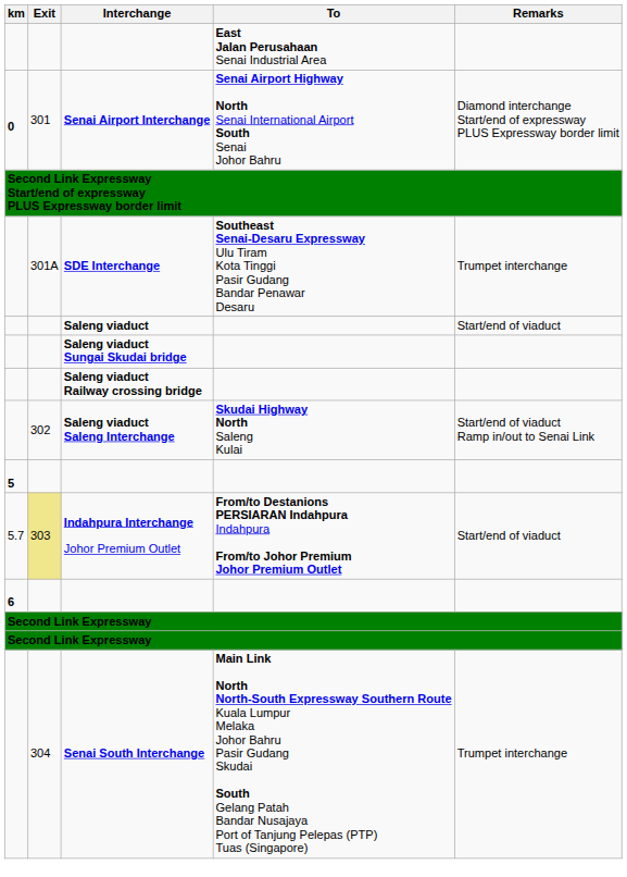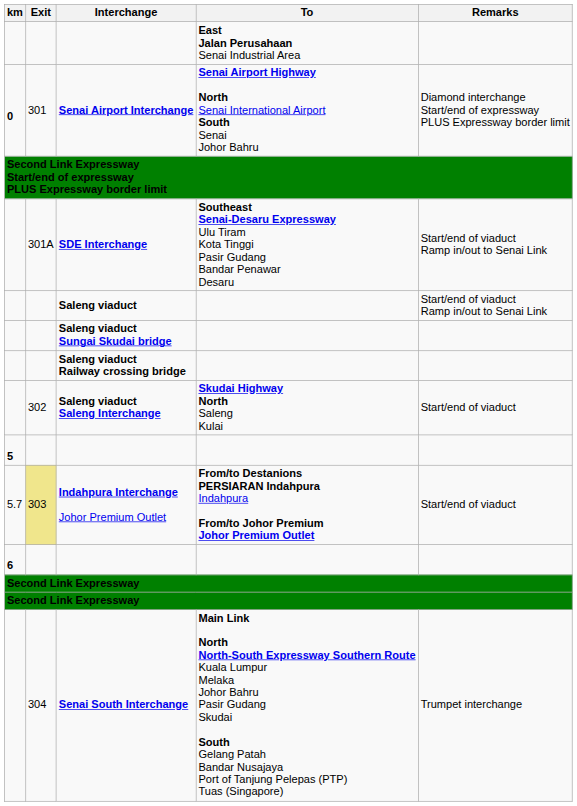 <table class=wikitable>
 <tr>
 <th>km</th>
 <th>Exit</th>
 <th>Interchange</th>
 <th>To</th>
 <th>Remarks</th>
 </tr>
 <tr>
 <td></td>
 <td></td>
 <td></td>
 <td><strong>East</strong><br><strong>Jalan Perusahaan</strong><br>Senai Industrial Area</td>
 <td></td>
 </tr>
 <tr>
 <td><br><strong>0</strong></td>
 <td>301</td>
 <td><strong><a href='#'>Senai Airport Interchange</a></strong></td>
 <td> <strong><a href='#'>Senai Airport Highway</a></strong><br><br><strong>North</strong><br> <a href='#'>Senai International Airport</a> <br><strong>South</strong><br> Senai<br> Johor Bahru</td>
 <td>Diamond interchange<br>Start/end of expressway<br>PLUS Expressway border limit</td>
 </tr>
 <tr>
 <td style="width:600px" colspan="6" style="text-align:center" bgcolor="green"><strong><span> Second Link Expressway<br>Start/end of expressway<br>PLUS Expressway border limit</span></strong></td>
 </tr>
 <tr>
 <td></td>
 <td>301A</td>
 <td><strong><a href='#'>SDE Interchange</a></strong></td>
 <td><strong>Southeast</strong><br> <strong><a href='#'>Senai-Desaru Expressway</a></strong><br>  Ulu Tiram<br>  Kota Tinggi<br> Pasir Gudang<br> Bandar Penawar<br> Desaru</td>
-<td>Trumpet interchange</td>
+<td>Start/end of viaduct<br>Ramp in/out to Senai Link</td>
 </tr>
 <tr>
 <td></td>
 <td></td>
 <td><strong>Saleng viaduct</strong></td>
 <td></td>
-<td>Start/end of viaduct</td>
+<td>Start/end of viaduct<br>Ramp in/out to Senai Link</td>
 </tr>
 <tr>
 <td></td>
 <td></td>
 <td><strong>Saleng viaduct</strong><br><strong><a href='#'>Sungai Skudai bridge</a></strong></td>
 <td></td>
 <td></td>
 </tr>
 <tr>
 <td></td>
 <td></td>
 <td><strong>Saleng viaduct</strong><br><strong>Railway crossing bridge</strong></td>
 <td></td>
 <td></td>
 </tr>
 <tr>
 <td></td>
 <td>302</td>
 <td><strong>Saleng viaduct</strong><br><strong><a href='#'>Saleng Interchange</a></strong></td>
 <td> <strong><a href='#'>Skudai Highway</a></strong><br><strong>North</strong><br>Saleng<br>Kulai</td>
-<td>Start/end of viaduct<br>Ramp in/out to Senai Link</td>
+<td>Start/end of viaduct</td>
 </tr>
 <tr>
 <td><br><strong>5</strong></td>
 <td></td>
 <td></td>
 <td></td>
 <td></td>
 </tr>
 <tr>
 <td>5.7</td>
 <td style="background: khaki;">303</td>
 <td><strong><a href='#'>Indahpura Interchange</a></strong><br><br> <a href='#'>Johor Premium Outlet</a></td>
 <td><strong>From/to Destanions</strong><br><strong>PERSIARAN Indahpura</strong><br><a href='#'>Indahpura</a><br><br><strong>From/to Johor Premium</strong><br> <strong><a href='#'>Johor Premium Outlet</a></strong><br>     </td>
 <td>Start/end of viaduct</td>
 </tr>
 <tr>
 <td><br><strong>6</strong></td>
 <td></td>
 <td></td>
 <td></td>
 <td></td>
 </tr>
 <tr>
 <td style="width:600px" colspan="6" style="text-align:center" bgcolor="green"><strong><span> Second Link Expressway</span></strong></td>
 </tr>
 <tr>
 <td style="width:600px" colspan="6" style="text-align:center" bgcolor="green"><strong><span>  Second Link Expressway</span></strong></td>
 </tr>
 <tr>
 <td></td>
 <td>304</td>
 <td><strong><a href='#'>Senai South Interchange</a></strong></td>
 <td>  <strong>Main Link</strong><br><br><strong>North</strong><br>  <strong><a href='#'>North-South Expressway Southern Route</a></strong><br>  Kuala Lumpur<br>  Melaka<br>  Johor Bahru<br> Pasir Gudang<br>  Skudai<br><br><strong>South</strong><br>  Gelang Patah<br> Bandar Nusajaya<br> Port of Tanjung Pelepas (PTP) <br>  Tuas (Singapore)</td>
 <td>Trumpet interchange</td>
 </tr>
 </table>
